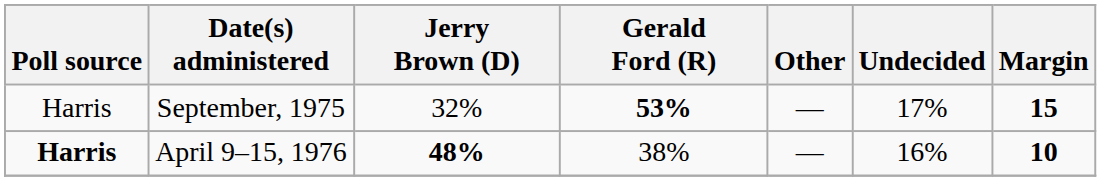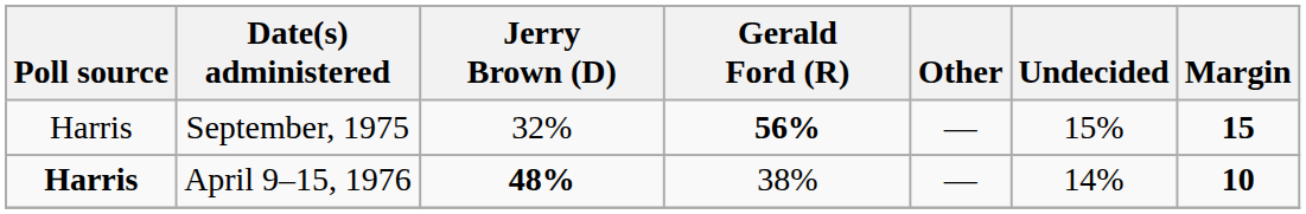 <table class="wikitable sortable" style="text-align:center;font-size:90%;line-height:17px">
 <tr valign= bottom>
 <th>Poll source</th>
 <th>Date(s)<br>administered</th>
 <th class="unsortable" style="width:100px;">Jerry<br>Brown (D)</th>
 <th class="unsortable" style="width:100px;">Gerald<br>Ford (R)</th>
 <th class="unsortable">Other</th>
 <th class="unsortable">Undecided</th>
 <th>Margin</th>
 </tr>
 <tr>
 <td align="center">Harris</td>
 <td>September, 1975</td>
 <td align="center">32%</td>
-<td><strong>53%</strong></td>
+<td><strong>56%</strong></td>
 <td align="center">—</td>
-<td align="center">17%</td>
+<td align="center">15%</td>
 <td><strong>15</strong></td>
 </tr>
 <tr>
 <td align="center"><strong>Harris</strong></td>
 <td>April 9–15, 1976</td>
 <td><strong>48%</strong></td>
 <td align="center">38%</td>
 <td align="center">—</td>
-<td align="center">16%</td>
+<td align="center">14%</td>
 <td><strong>10</strong></td>
 </tr>
 <tr>
 </tr>
 </table>
